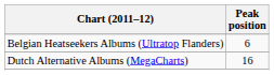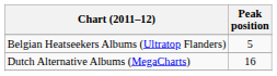 <table class="wikitable sortable">
 <tr>
 <th>Chart (2011–12)</th>
 <th>Peak<br>position</th>
 </tr>
 <tr>
 </tr>
 <tr>
 <td>Belgian Heatseekers Albums (<a href='#'>Ultratop</a> Flanders)</td>
-<td align="center">6</td>
+<td align="center">5</td>
 </tr>
 <tr>
 </tr>
 <tr>
 <td>Dutch Alternative Albums (<a href='#'>MegaCharts</a>)</td>
 <td align="center">16</td>
 </tr>
 <tr>
 </tr>
 <tr>
 </tr>
 <tr>
 </tr>
 <tr>
 </tr>
 <tr>
 </tr>
 </table>
